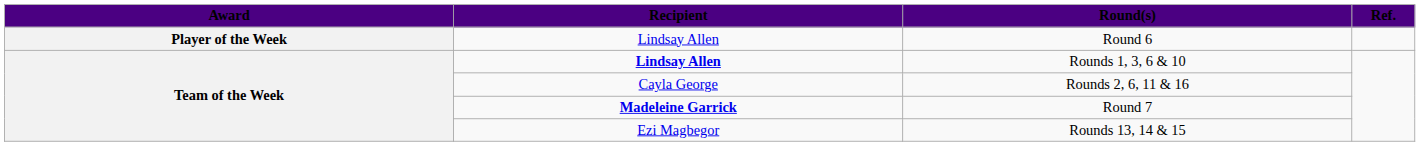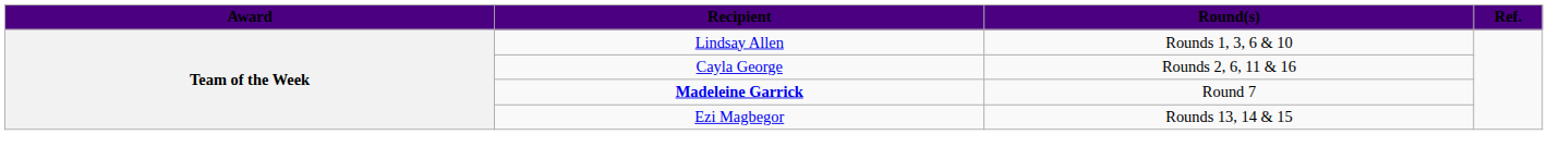 <table class="wikitable sortable sortable" style="text-align: center">
 <tr>
 <th style="background:indigo" width="10%"><span>Award</span></th>
 <th style="background:indigo" width="10%"><span>Recipient</span></th>
 <th style="background:indigo" width="10%"><span>Round(s)</span></th>
 <th style="background:indigo" width="1%" class="unsortable"><span>Ref.</span></th>
 </tr>
 <tr>
-<th rowspan=1>Player of the Week</th>
+<th rowspan=4>Team of the Week</th>
 <td><a href='#'>Lindsay Allen</a></td>
-<td>Round 6</td>
-<td></td>
-</tr>
-<tr>
-<th rowspan=4>Team of the Week</th>
-<td><strong><a href='#'>Lindsay Allen</a></strong></td>
 <td>Rounds 1, 3, 6 & 10</td>
 <td rowspan=4></td>
 </tr>
 <tr>
 <td><a href='#'>Cayla George</a></td>
 <td>Rounds 2, 6, 11 & 16</td>
 </tr>
 <tr>
 <td><strong><a href='#'>Madeleine Garrick</a></strong></td>
 <td>Round 7</td>
 </tr>
 <tr>
 <td><a href='#'>Ezi Magbegor</a></td>
 <td>Rounds 13, 14 & 15</td>
 </tr>
 </table>
